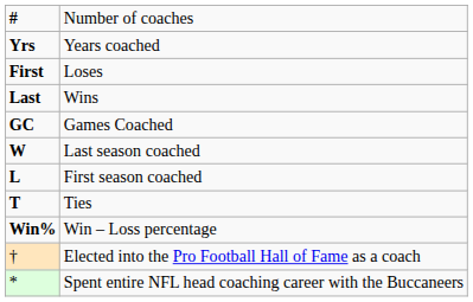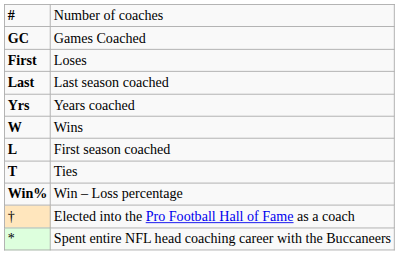 <table class="wikitable">
 <tr>
 <td><strong>#</strong></td>
 <td>Number of coaches</td>
 </tr>
 <tr>
-<td><strong>Yrs</strong></td>
-<td>Years coached</td>
+<td><strong>GC</strong></td>
+<td>Games Coached</td>
 </tr>
 <tr>
 <td><strong>First</strong></td>
 <td>Loses</td>
 </tr>
 <tr>
 <td><strong>Last</strong></td>
-<td>Wins</td>
+<td>Last season coached</td>
 </tr>
 <tr>
-<td><strong>GC</strong></td>
-<td>Games Coached</td>
+<td><strong>Yrs</strong></td>
+<td>Years coached</td>
 </tr>
 <tr>
 <td><strong>W</strong></td>
-<td>Last season coached</td>
+<td>Wins</td>
 </tr>
 <tr>
 <td><strong>L</strong></td>
 <td>First season coached</td>
 </tr>
 <tr>
 <td><strong>T</strong></td>
 <td>Ties</td>
 </tr>
 <tr>
 <td><strong>Win%</strong></td>
 <td>Win – Loss percentage</td>
 </tr>
 <tr>
 <td style="background-color:#FFE6BD">†</td>
 <td>Elected into the <a href='#'>Pro Football Hall of Fame</a> as a coach<br></td>
 </tr>
 <tr>
 <td style="background-color:#ddffdd">*</td>
 <td>Spent entire NFL head coaching career with the Buccaneers</td>
 </tr>
 </table>
